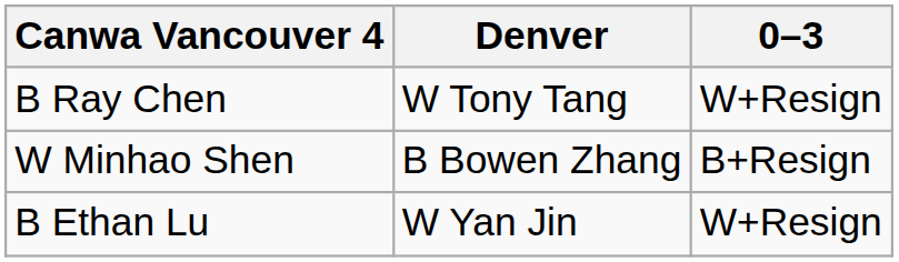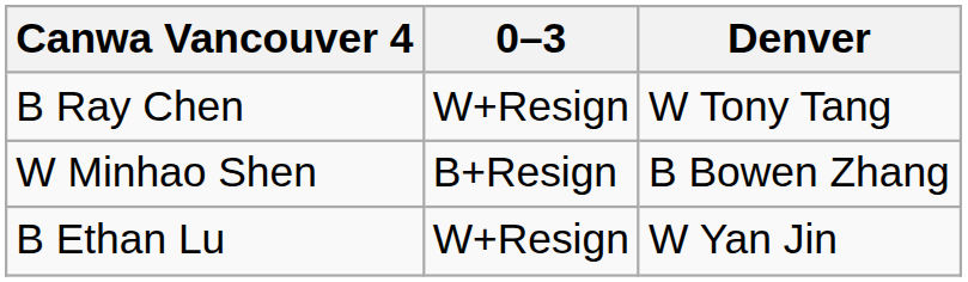 <table class="wikitable">
 <tr>
 <th>Canwa Vancouver 4</th>
+<th>0–3</th>
 <th>Denver</th>
-<th>0–3</th>
 </tr>
 <tr>
 <td>B Ray Chen</td>
+<td>W+Resign</td>
 <td>W Tony Tang</td>
-<td>W+Resign</td>
 </tr>
 <tr>
 <td>W Minhao Shen</td>
+<td>B+Resign</td>
 <td>B Bowen Zhang</td>
-<td>B+Resign</td>
 </tr>
 <tr>
 <td>B Ethan Lu</td>
+<td>W+Resign</td>
 <td>W Yan Jin</td>
-<td>W+Resign</td>
 </tr>
 </table>
